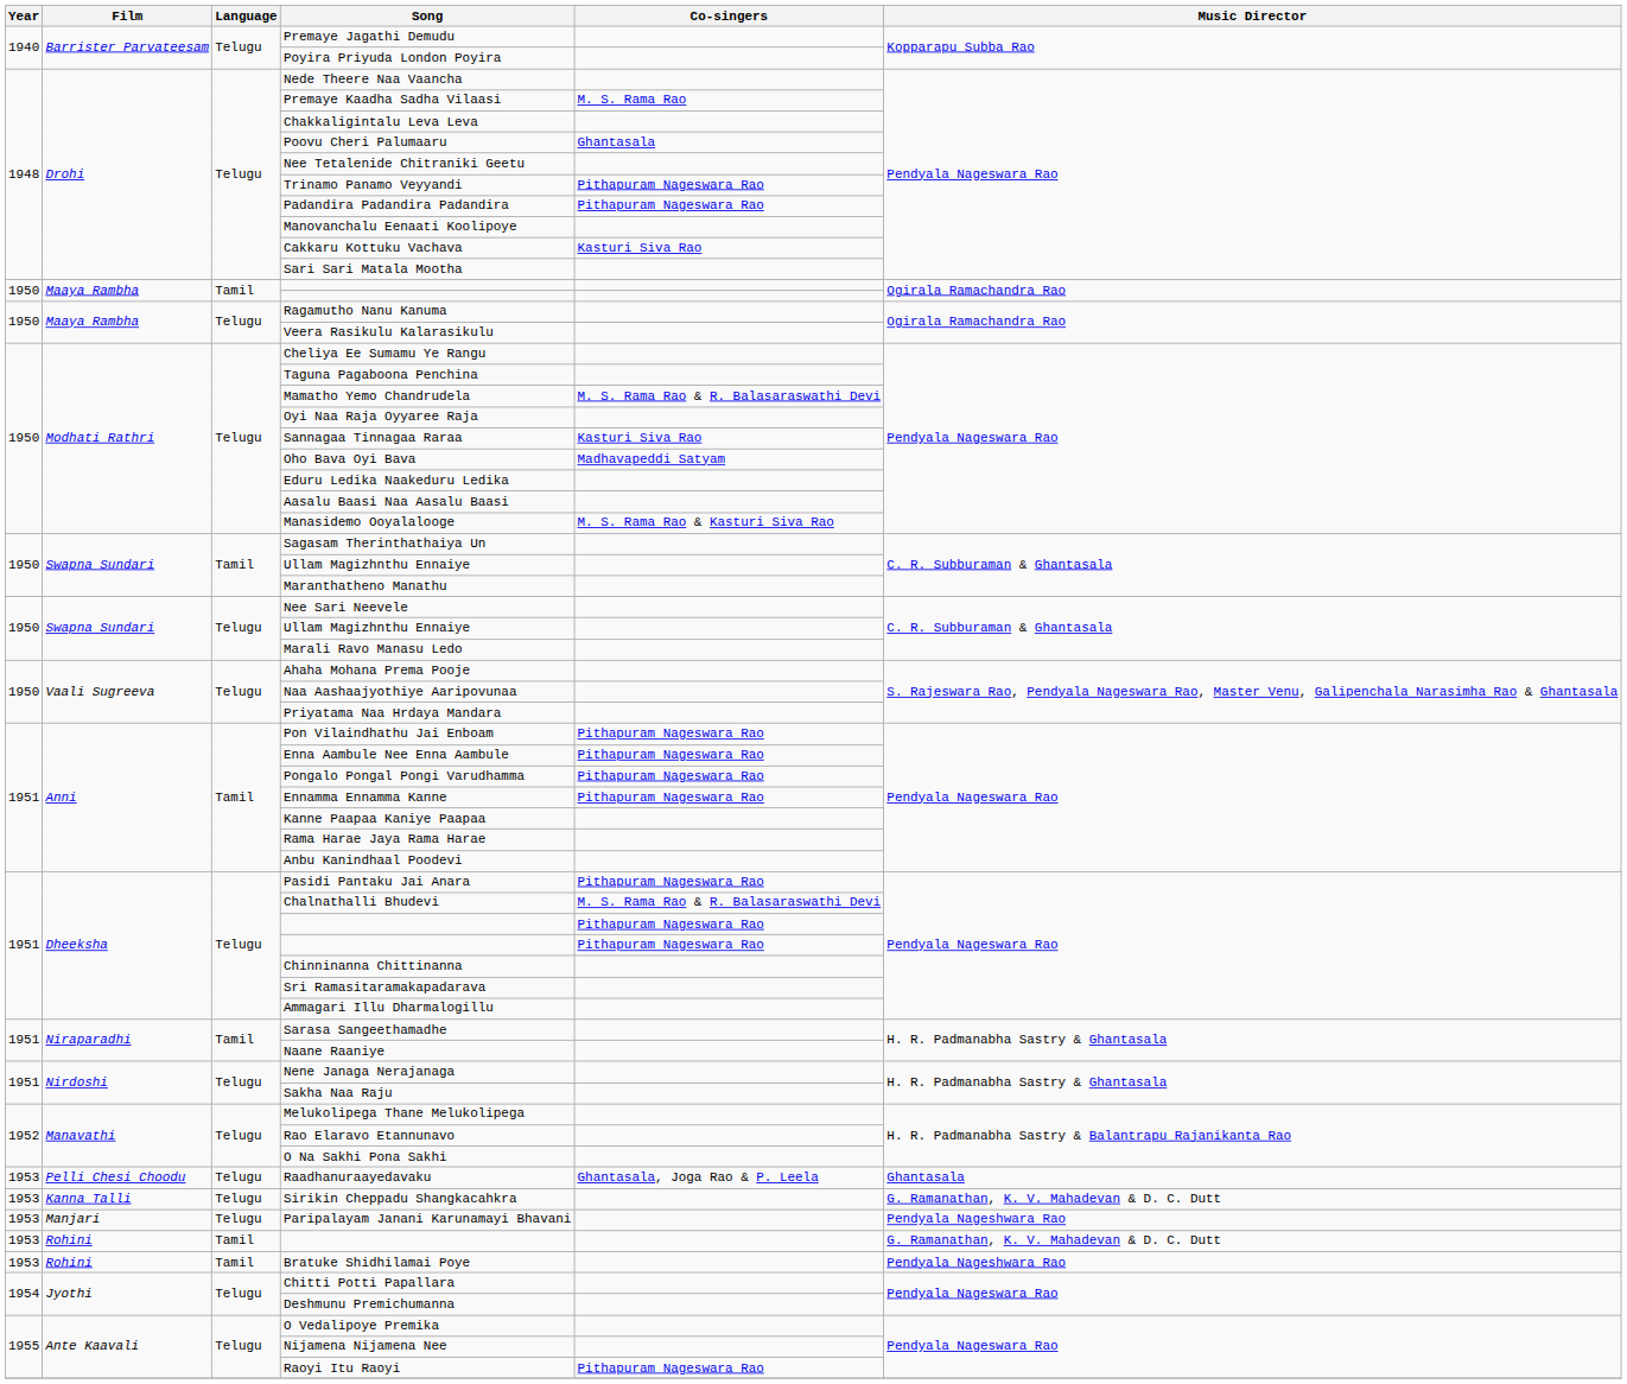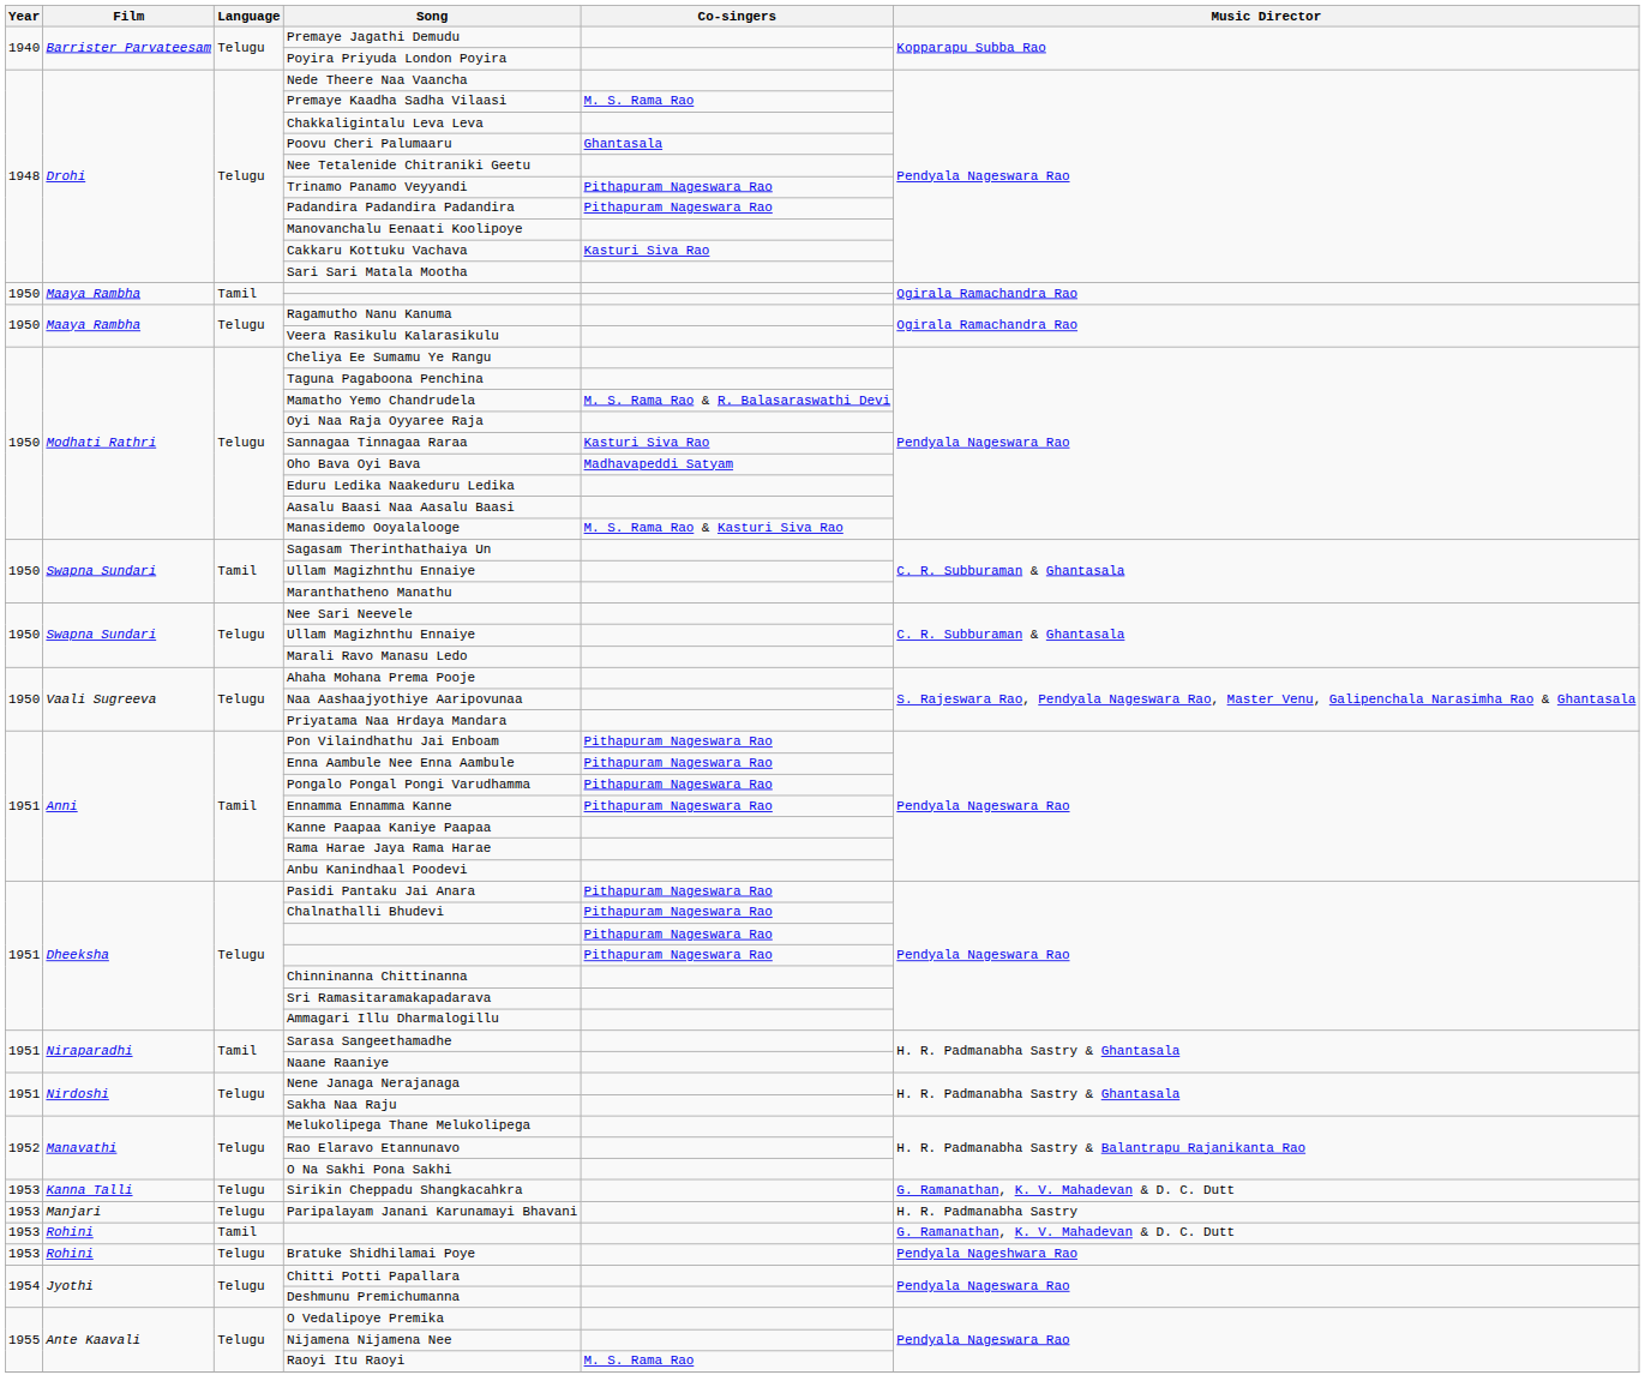 <table class="wikitable sortable">
 <tr>
 <th>Year</th>
 <th>Film</th>
 <th>Language</th>
 <th>Song</th>
 <th>Co-singers</th>
 <th>Music Director</th>
 </tr>
 <tr>
 <td rowspan=2>1940</td>
 <td rowspan=2><em><a href='#'>Barrister Parvateesam</a></em></td>
 <td rowspan=2>Telugu</td>
 <td>Premaye Jagathi Demudu</td>
 <td></td>
 <td rowspan=2><a href='#'>Kopparapu Subba Rao</a></td>
 </tr>
 <tr>
 <td>Poyira Priyuda London Poyira</td>
 <td></td>
 </tr>
 <tr>
 <td rowspan=10>1948</td>
 <td rowspan=10><em><a href='#'>Drohi</a></em></td>
 <td rowspan=10>Telugu</td>
 <td>Nede Theere Naa Vaancha</td>
 <td></td>
 <td rowspan=10><a href='#'>Pendyala Nageswara Rao</a></td>
 </tr>
 <tr>
 <td>Premaye Kaadha Sadha Vilaasi</td>
 <td><a href='#'>M. S. Rama Rao</a></td>
 </tr>
 <tr>
 <td>Chakkaligintalu Leva Leva</td>
 <td></td>
 </tr>
 <tr>
 <td>Poovu Cheri Palumaaru</td>
 <td><a href='#'>Ghantasala</a></td>
 </tr>
 <tr>
 <td>Nee Tetalenide Chitraniki Geetu</td>
 <td></td>
 </tr>
 <tr>
 <td>Trinamo Panamo Veyyandi</td>
 <td><a href='#'>Pithapuram Nageswara Rao</a></td>
 </tr>
 <tr>
 <td>Padandira Padandira Padandira</td>
 <td><a href='#'>Pithapuram Nageswara Rao</a></td>
 </tr>
 <tr>
 <td>Manovanchalu Eenaati Koolipoye</td>
 <td></td>
 </tr>
 <tr>
 <td>Cakkaru Kottuku Vachava</td>
 <td><a href='#'>Kasturi Siva Rao</a></td>
 </tr>
 <tr>
 <td>Sari Sari Matala Mootha</td>
 <td></td>
 </tr>
 <tr>
 <td rowspan=2>1950</td>
 <td rowspan=2><em><a href='#'>Maaya Rambha</a></em></td>
 <td rowspan=2>Tamil</td>
 <td></td>
 <td></td>
 <td rowspan=2><a href='#'>Ogirala Ramachandra Rao</a></td>
 </tr>
 <tr>
 <td></td>
 <td></td>
 </tr>
 <tr>
 <td rowspan=2>1950</td>
 <td rowspan=2><em><a href='#'>Maaya Rambha</a></em></td>
 <td rowspan=2>Telugu</td>
 <td>Ragamutho Nanu Kanuma</td>
 <td></td>
 <td rowspan=2><a href='#'>Ogirala Ramachandra Rao</a></td>
 </tr>
 <tr>
 <td>Veera Rasikulu Kalarasikulu</td>
 <td></td>
 </tr>
 <tr>
 <td rowspan=9>1950</td>
 <td rowspan=9><em><a href='#'>Modhati Rathri</a></em></td>
 <td rowspan=9>Telugu</td>
 <td>Cheliya Ee Sumamu Ye Rangu</td>
 <td></td>
 <td rowspan=9><a href='#'>Pendyala Nageswara Rao</a></td>
 </tr>
 <tr>
 <td>Taguna Pagaboona Penchina</td>
 <td></td>
 </tr>
 <tr>
 <td>Mamatho Yemo Chandrudela</td>
 <td><a href='#'>M. S. Rama Rao</a> & <a href='#'>R. Balasaraswathi Devi</a></td>
 </tr>
 <tr>
 <td>Oyi Naa Raja Oyyaree Raja</td>
 <td></td>
 </tr>
 <tr>
 <td>Sannagaa Tinnagaa Raraa</td>
 <td><a href='#'>Kasturi Siva Rao</a></td>
 </tr>
 <tr>
 <td>Oho Bava Oyi Bava</td>
 <td><a href='#'>Madhavapeddi Satyam</a></td>
 </tr>
 <tr>
 <td>Eduru Ledika Naakeduru Ledika</td>
 <td></td>
 </tr>
 <tr>
 <td>Aasalu Baasi Naa Aasalu Baasi</td>
 <td></td>
 </tr>
 <tr>
 <td>Manasidemo Ooyalalooge</td>
 <td><a href='#'>M. S. Rama Rao</a> & <a href='#'>Kasturi Siva Rao</a></td>
 </tr>
 <tr>
 <td rowspan=3>1950</td>
 <td rowspan=3><em><a href='#'>Swapna Sundari</a></em></td>
 <td rowspan=3>Tamil</td>
 <td>Sagasam Therinthathaiya Un</td>
 <td></td>
 <td rowspan=3><a href='#'>C. R. Subburaman</a> & <a href='#'>Ghantasala</a></td>
 </tr>
 <tr>
 <td>Ullam Magizhnthu Ennaiye</td>
 <td></td>
 </tr>
 <tr>
 <td>Maranthatheno Manathu</td>
 <td></td>
 </tr>
 <tr>
 <td rowspan=3>1950</td>
 <td rowspan=3><em><a href='#'>Swapna Sundari</a></em></td>
 <td rowspan=3>Telugu</td>
 <td>Nee Sari Neevele</td>
 <td></td>
 <td rowspan=3><a href='#'>C. R. Subburaman</a> & <a href='#'>Ghantasala</a></td>
 </tr>
 <tr>
 <td>Ullam Magizhnthu Ennaiye</td>
 <td></td>
 </tr>
 <tr>
 <td>Marali Ravo Manasu Ledo</td>
 <td></td>
 </tr>
 <tr>
 <td rowspan=3>1950</td>
 <td rowspan=3><em>Vaali Sugreeva</em></td>
 <td rowspan=3>Telugu</td>
 <td>Ahaha Mohana Prema Pooje</td>
 <td></td>
 <td rowspan=3><a href='#'>S. Rajeswara Rao</a>, <a href='#'>Pendyala Nageswara Rao</a>, <a href='#'>Master Venu</a>, <a href='#'>Galipenchala Narasimha Rao</a> & <a href='#'>Ghantasala</a></td>
 </tr>
 <tr>
 <td>Naa Aashaajyothiye Aaripovunaa</td>
 <td></td>
 </tr>
 <tr>
 <td>Priyatama Naa Hrdaya Mandara</td>
 <td></td>
 </tr>
 <tr>
 <td rowspan=7>1951</td>
 <td rowspan=7><em><a href='#'>Anni</a></em></td>
 <td rowspan=7>Tamil</td>
 <td>Pon Vilaindhathu Jai Enboam</td>
 <td><a href='#'>Pithapuram Nageswara Rao</a></td>
 <td rowspan=7><a href='#'>Pendyala Nageswara Rao</a></td>
 </tr>
 <tr>
 <td>Enna Aambule Nee Enna Aambule</td>
 <td><a href='#'>Pithapuram Nageswara Rao</a></td>
 </tr>
 <tr>
 <td>Pongalo Pongal Pongi Varudhamma</td>
 <td><a href='#'>Pithapuram Nageswara Rao</a></td>
 </tr>
 <tr>
 <td>Ennamma Ennamma Kanne</td>
 <td><a href='#'>Pithapuram Nageswara Rao</a></td>
 </tr>
 <tr>
 <td>Kanne Paapaa Kaniye Paapaa</td>
 <td></td>
 </tr>
 <tr>
 <td>Rama Harae Jaya Rama Harae</td>
 <td></td>
 </tr>
 <tr>
 <td>Anbu Kanindhaal Poodevi</td>
 <td></td>
 </tr>
 <tr>
 <td rowspan=7>1951</td>
 <td rowspan=7><em><a href='#'>Dheeksha</a></em></td>
 <td rowspan=7>Telugu</td>
 <td>Pasidi Pantaku Jai Anara</td>
 <td><a href='#'>Pithapuram Nageswara Rao</a></td>
 <td rowspan=7><a href='#'>Pendyala Nageswara Rao</a></td>
 </tr>
 <tr>
 <td>Chalnathalli Bhudevi</td>
-<td><a href='#'>M. S. Rama Rao</a> & <a href='#'>R. Balasaraswathi Devi</a></td>
+<td><a href='#'>Pithapuram Nageswara Rao</a></td>
 </tr>
 <tr>
 <td></td>
 <td><a href='#'>Pithapuram Nageswara Rao</a></td>
 </tr>
 <tr>
 <td></td>
 <td><a href='#'>Pithapuram Nageswara Rao</a></td>
 </tr>
 <tr>
 <td>Chinninanna Chittinanna</td>
 <td></td>
 </tr>
 <tr>
 <td>Sri Ramasitaramakapadarava</td>
 <td></td>
 </tr>
 <tr>
 <td>Ammagari Illu Dharmalogillu</td>
 <td></td>
 </tr>
 <tr>
 <td rowspan=2>1951</td>
 <td rowspan=2><em><a href='#'>Niraparadhi</a></em></td>
 <td rowspan=2>Tamil</td>
 <td>Sarasa Sangeethamadhe</td>
 <td></td>
 <td rowspan=2>H. R. Padmanabha Sastry & <a href='#'>Ghantasala</a></td>
 </tr>
 <tr>
 <td>Naane Raaniye</td>
 <td></td>
 </tr>
 <tr>
 <td rowspan=2>1951</td>
 <td rowspan=2><em><a href='#'>Nirdoshi</a></em></td>
 <td rowspan=2>Telugu</td>
 <td>Nene Janaga Nerajanaga</td>
 <td></td>
 <td rowspan=2>H. R. Padmanabha Sastry & <a href='#'>Ghantasala</a></td>
 </tr>
 <tr>
 <td>Sakha Naa Raju</td>
 <td></td>
 </tr>
 <tr>
 <td rowspan=3>1952</td>
 <td rowspan=3><em><a href='#'>Manavathi</a></em></td>
 <td rowspan=3>Telugu</td>
 <td>Melukolipega Thane Melukolipega</td>
 <td></td>
 <td rowspan=3>H. R. Padmanabha Sastry & <a href='#'>Balantrapu Rajanikanta Rao</a></td>
 </tr>
 <tr>
 <td>Rao Elaravo Etannunavo</td>
 <td></td>
 </tr>
 <tr>
 <td>O Na Sakhi Pona Sakhi</td>
 <td></td>
 </tr>
 <tr>
 <td>1953</td>
-<td><em><a href='#'>Pelli Chesi Choodu</a></em></td>
-<td>Telugu</td>
-<td>Raadhanuraayedavaku</td>
-<td><a href='#'>Ghantasala</a>, Joga Rao & <a href='#'>P. Leela</a></td>
-<td><a href='#'>Ghantasala</a></td>
-</tr>
-<tr>
-<td>1953</td>
 <td><em><a href='#'>Kanna Talli</a></em></td>
 <td>Telugu</td>
 <td>Sirikin Cheppadu Shangkacahkra</td>
 <td></td>
 <td><a href='#'>G. Ramanathan</a>, <a href='#'>K. V. Mahadevan</a> & D. C. Dutt</td>
 </tr>
 <tr>
 <td>1953</td>
 <td><em>Manjari</em></td>
 <td>Telugu</td>
 <td>Paripalayam Janani Karunamayi Bhavani</td>
 <td></td>
-<td><a href='#'>Pendyala Nageshwara Rao</a></td>
+<td>H. R. Padmanabha Sastry</td>
 </tr>
 <tr>
 <td>1953</td>
 <td><em><a href='#'>Rohini</a></em></td>
 <td>Tamil</td>
 <td></td>
 <td></td>
 <td><a href='#'>G. Ramanathan</a>, <a href='#'>K. V. Mahadevan</a> & D. C. Dutt</td>
 </tr>
 <tr>
 <td>1953</td>
 <td><em><a href='#'>Rohini</a></em></td>
-<td>Tamil</td>
+<td>Telugu</td>
 <td>Bratuke Shidhilamai Poye</td>
 <td></td>
 <td><a href='#'>Pendyala Nageshwara Rao</a></td>
 </tr>
 <tr>
 <td rowspan=2>1954</td>
 <td rowspan=2><em>Jyothi</em></td>
 <td rowspan=2>Telugu</td>
 <td>Chitti Potti Papallara</td>
 <td></td>
 <td rowspan=2><a href='#'>Pendyala Nageswara Rao</a></td>
 </tr>
 <tr>
 <td>Deshmunu Premichumanna</td>
 <td></td>
 </tr>
 <tr>
 <td rowspan=3>1955</td>
 <td rowspan=3><em>Ante Kaavali</em></td>
 <td rowspan=3>Telugu</td>
 <td>O Vedalipoye Premika</td>
 <td></td>
 <td rowspan=3><a href='#'>Pendyala Nageswara Rao</a></td>
 </tr>
 <tr>
 <td>Nijamena Nijamena Nee</td>
 <td></td>
 </tr>
 <tr>
 <td>Raoyi Itu Raoyi</td>
-<td><a href='#'>Pithapuram Nageswara Rao</a></td>
+<td><a href='#'>M. S. Rama Rao</a></td>
 </tr>
 <tr>
 </tr>
 </table>
